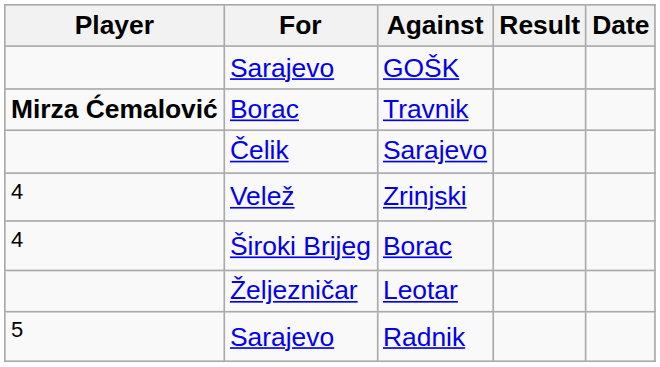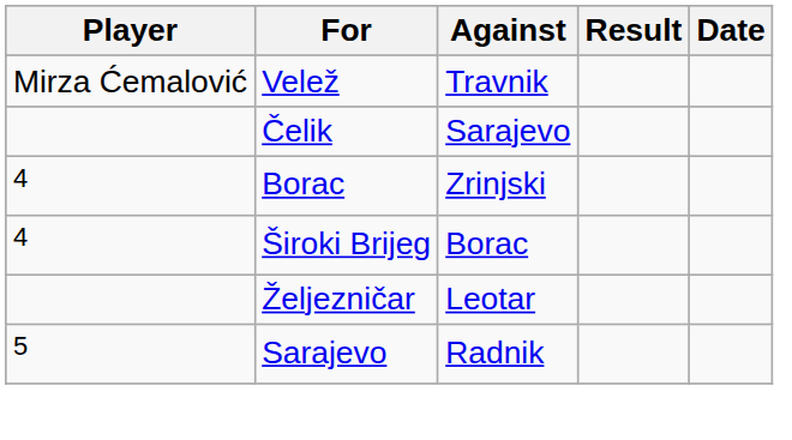 <table class="wikitable sortable">
 <tr>
 <th>Player</th>
 <th>For</th>
 <th>Against</th>
 <th align=center>Result</th>
 <th>Date</th>
 </tr>
 <tr>
-<td> </td>
-<td><a href='#'>Sarajevo</a></td>
-<td><a href='#'>GOŠK</a></td>
-<td align="center"></td>
-<td></td>
-</tr>
-<tr>
-<td><strong> Mirza Ćemalović</strong></td>
-<td><a href='#'>Borac</a></td>
+<td> Mirza Ćemalović</td>
+<td><a href='#'>Velež</a></td>
 <td><a href='#'>Travnik</a></td>
 <td align="center"></td>
 <td></td>
 </tr>
 <tr>
 <td> </td>
 <td><a href='#'>Čelik</a></td>
 <td><a href='#'>Sarajevo</a></td>
 <td align="center"></td>
 <td></td>
 </tr>
 <tr>
 <td> <sup>4</sup></td>
-<td><a href='#'>Velež</a></td>
+<td><a href='#'>Borac</a></td>
 <td><a href='#'>Zrinjski</a></td>
 <td align="center"></td>
 <td></td>
 </tr>
 <tr>
 <td> <sup>4</sup></td>
 <td><a href='#'>Široki Brijeg</a></td>
 <td><a href='#'>Borac</a></td>
 <td align="center"></td>
 <td></td>
 </tr>
 <tr>
 <td> </td>
 <td><a href='#'>Željezničar</a></td>
 <td><a href='#'>Leotar</a></td>
 <td align="center"></td>
 <td></td>
 </tr>
 <tr>
 <td> <sup>5</sup></td>
 <td><a href='#'>Sarajevo</a></td>
 <td><a href='#'>Radnik</a></td>
 <td align="center"></td>
 <td></td>
 </tr>
 </table>
